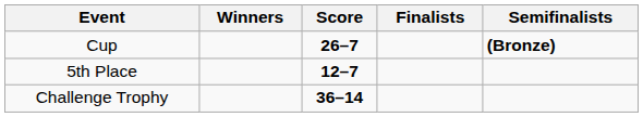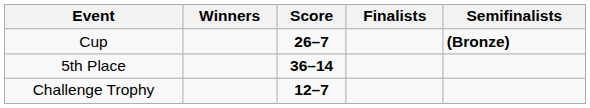 <table class="wikitable" width=600 style="text-align: center">
 <tr>
 <th>Event</th>
 <th>Winners</th>
 <th>Score</th>
 <th>Finalists</th>
 <th>Semifinalists</th>
 </tr>
 <tr>
 <td>Cup</td>
 <td align=left><strong></strong></td>
 <td><strong>26–7</strong></td>
 <td align=left></td>
 <td align=left><strong> (Bronze)<br></strong></td>
 </tr>
 <tr>
 <td>5th Place</td>
 <td align=left><strong></strong></td>
-<td><strong>12–7</strong></td>
+<td><strong>36–14</strong></td>
 <td align=left></td>
 <td align=left><br></td>
 </tr>
 <tr>
 <td>Challenge Trophy</td>
 <td align=left><strong></strong></td>
-<td><strong>36–14</strong></td>
+<td><strong>12–7</strong></td>
 <td align=left></td>
 <td align=left><br></td>
 </tr>
 </table>
